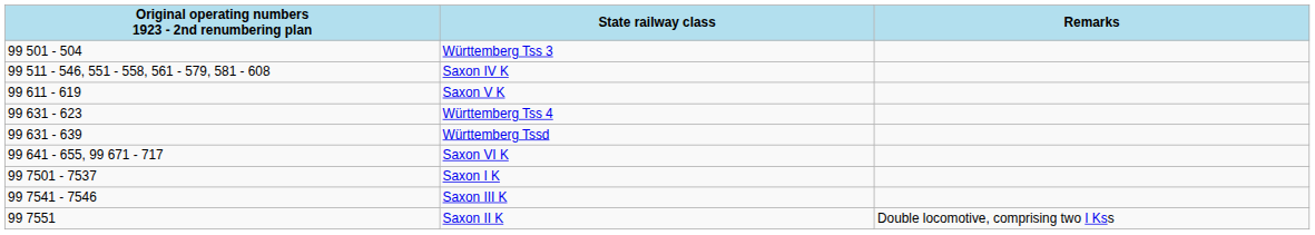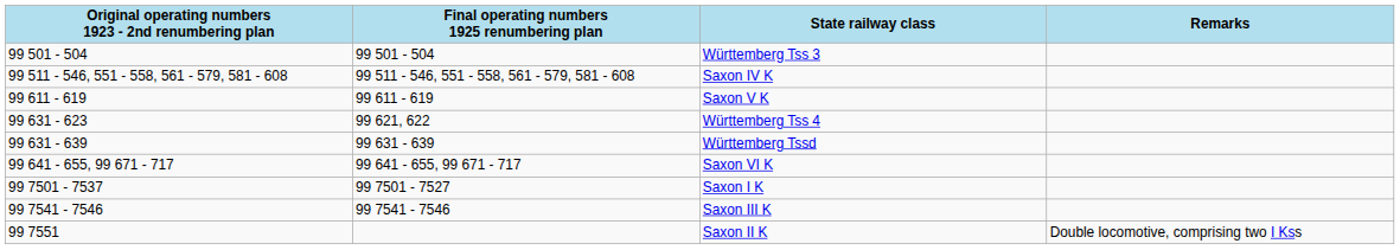 <table class="wikitable" width="100%">
 <tr>
 <th style="background-color:#B2DFEE;" width="25%">Original operating numbers <br>1923 - 2nd renumbering plan</th>
+<th style="background-color:#B2DFEE;" width="25%">Final operating numbers <br>1925 renumbering plan</th>
 <th style="background-color:#B2DFEE;" width="25%">State railway class</th>
 <th style="background-color:#B2DFEE;"  width="25%">Remarks</th>
 </tr>
 <tr>
+<td>99 501 - 504</td>
 <td>99 501 - 504</td>
 <td><a href='#'>Württemberg Tss 3</a></td>
 <td></td>
 </tr>
 <tr>
 <td>99 511 - 546, 551 - 558, 561 - 579, 581 - 608</td>
+<td>99 511 - 546, 551 - 558, 561 - 579, 581 - 608</td>
 <td><a href='#'>Saxon IV K</a></td>
 <td></td>
 </tr>
 <tr>
+<td>99 611 - 619</td>
 <td>99 611 - 619</td>
 <td><a href='#'>Saxon V K</a></td>
 <td></td>
 </tr>
 <tr>
 <td>99 631 - 623</td>
+<td>99 621, 622</td>
 <td><a href='#'>Württemberg Tss 4</a></td>
 <td></td>
 </tr>
 <tr>
+<td>99 631 - 639</td>
 <td>99 631 - 639</td>
 <td><a href='#'>Württemberg Tssd</a></td>
 <td></td>
 </tr>
 <tr>
 <td>99 641 - 655, 99 671 - 717</td>
+<td>99 641 - 655, 99 671 - 717</td>
 <td><a href='#'>Saxon VI K</a></td>
 <td></td>
 </tr>
 <tr>
 <td>99 7501 - 7537</td>
+<td>99 7501 - 7527</td>
 <td><a href='#'>Saxon I K</a></td>
 <td></td>
 </tr>
 <tr>
+<td>99 7541 - 7546</td>
 <td>99 7541 - 7546</td>
 <td><a href='#'>Saxon III K</a></td>
 <td></td>
 </tr>
 <tr>
 <td>99 7551</td>
+<td></td>
 <td><a href='#'>Saxon II K</a></td>
 <td>Double locomotive, comprising two <a href='#'>I Ks</a>s</td>
 </tr>
 </table>
